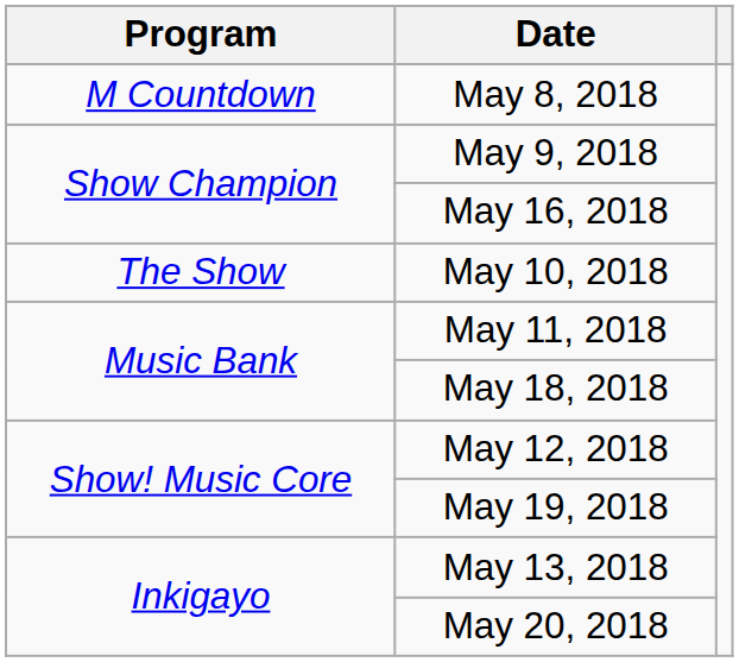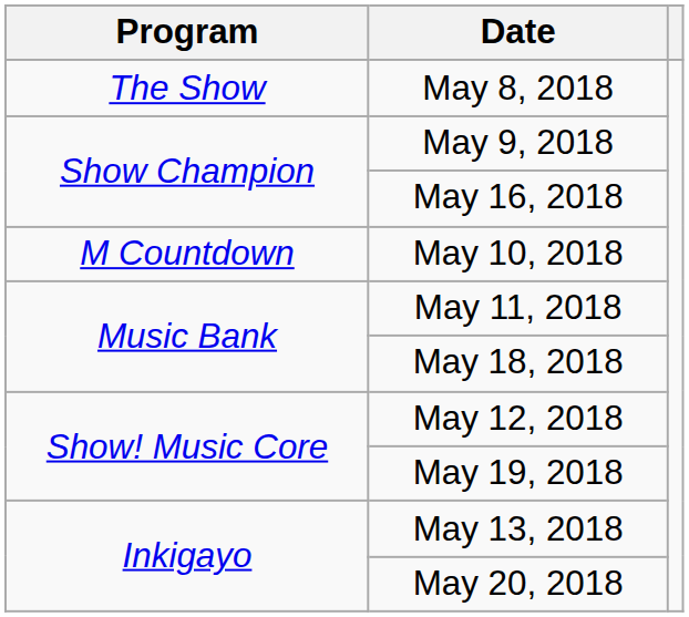 <table class="sortable wikitable" style="text-align:center;">
 <tr>
 <th width="160">Program</th>
 <th width="130">Date</th>
 <th class="unsortable"></th>
 </tr>
 <tr>
-<td rowspan="1"><em><a href='#'>M Countdown</a></em></td>
+<td rowspan="1"><em><a href='#'>The Show</a></em></td>
 <td>May 8, 2018</td>
 <td rowspan="10"></td>
 </tr>
 <tr>
 <td rowspan="2"><em><a href='#'>Show Champion</a></em></td>
 <td>May 9, 2018</td>
 </tr>
 <tr>
 <td>May 16, 2018</td>
 </tr>
 <tr>
-<td rowspan="1"><em><a href='#'>The Show</a></em></td>
+<td rowspan="1"><em><a href='#'>M Countdown</a></em></td>
 <td>May 10, 2018</td>
 </tr>
 <tr>
 <td rowspan="2"><em><a href='#'>Music Bank</a></em></td>
 <td>May 11, 2018</td>
 </tr>
 <tr>
 <td>May 18, 2018</td>
 </tr>
 <tr>
 <td rowspan="2"><em><a href='#'>Show! Music Core</a></em></td>
 <td>May 12, 2018</td>
 </tr>
 <tr>
 <td>May 19, 2018</td>
 </tr>
 <tr>
 <td rowspan="2"><em><a href='#'>Inkigayo</a></em></td>
 <td>May 13, 2018</td>
 </tr>
 <tr>
 <td>May 20, 2018</td>
 </tr>
 </table>
